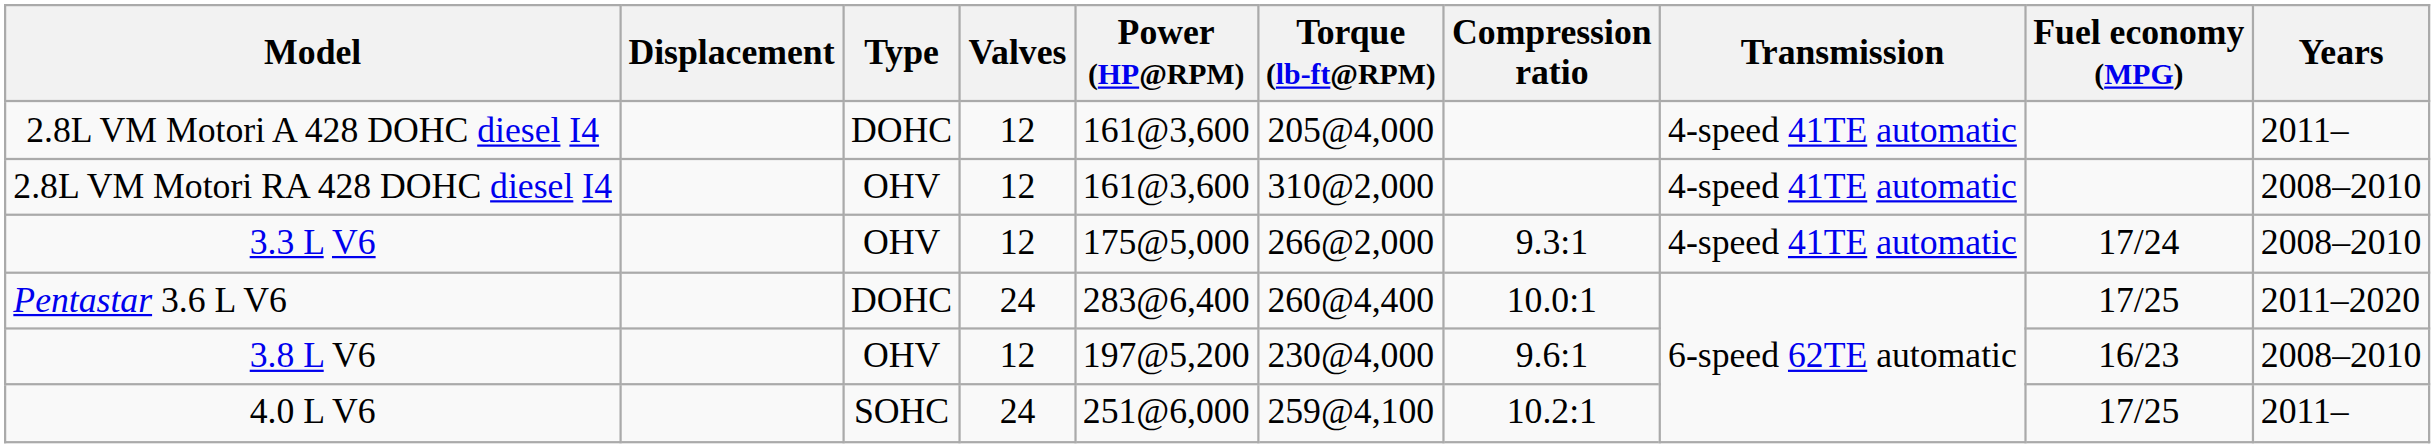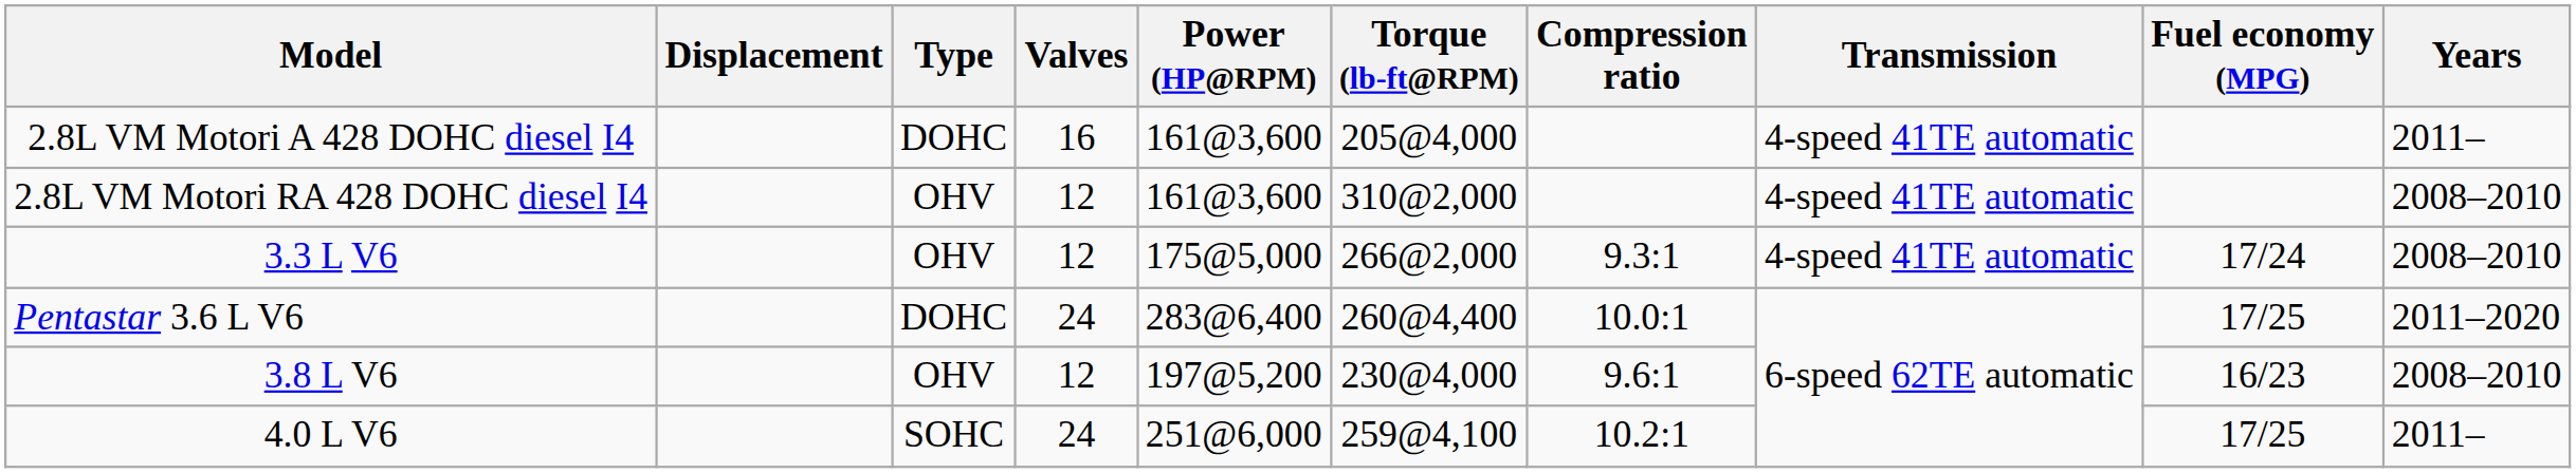 <table class="wikitable">
 <tr>
 <th style="text-align:center;">Model</th>
 <th style="text-align:center;">Displacement</th>
 <th style="text-align:center;">Type</th>
 <th style="text-align:center;">Valves</th>
 <th style="text-align:center;">Power<br><small>(<a href='#'>HP</a>@RPM)</small></th>
 <th style="text-align:center;">Torque<br><small>(<a href='#'>lb-ft</a>@RPM)</small></th>
 <th style="text-align:center;">Compression<br>ratio</th>
 <th style="text-align:center;">Transmission</th>
 <th style="text-align:center;">Fuel economy <br> <small>(<a href='#'>MPG</a>)</small></th>
 <th style="text-align:center;">Years</th>
 </tr>
 <tr>
 <td style="text-align:center;">2.8L VM Motori A 428 DOHC <a href='#'>diesel</a> <a href='#'>I4</a></td>
 <td style="text-align:center;"></td>
 <td style="text-align:center;">DOHC</td>
-<td style="text-align:center;">12</td>
+<td style="text-align:center;">16</td>
 <td style="text-align:center;">161@3,600</td>
 <td style="text-align:center;">205@4,000</td>
 <td style="text-align:center;"></td>
 <td style="text-align:center;">4-speed <a href='#'>41TE</a> <a href='#'>automatic</a></td>
 <td style="text-align:center;"></td>
 <td>2011–</td>
 </tr>
 <tr>
 <td style="text-align:center;">2.8L VM Motori RA 428 DOHC <a href='#'>diesel</a> <a href='#'>I4</a></td>
 <td style="text-align:center;"></td>
 <td style="text-align:center;">OHV</td>
 <td style="text-align:center;">12</td>
 <td style="text-align:center;">161@3,600</td>
 <td style="text-align:center;">310@2,000</td>
 <td style="text-align:center;"></td>
 <td style="text-align:center;">4-speed <a href='#'>41TE</a> <a href='#'>automatic</a></td>
 <td style="text-align:center;"></td>
 <td>2008–2010</td>
 </tr>
 <tr>
 <td style="text-align:center;"><a href='#'>3.3 L</a> <a href='#'>V6</a></td>
 <td style="text-align:center;"></td>
 <td style="text-align:center;">OHV</td>
 <td style="text-align:center;">12</td>
 <td style="text-align:center;">175@5,000</td>
 <td style="text-align:center;">266@2,000</td>
 <td style="text-align:center;">9.3:1</td>
 <td style="text-align:center;">4-speed <a href='#'>41TE</a> <a href='#'>automatic</a></td>
 <td style="text-align:center;">17/24</td>
 <td>2008–2010</td>
 </tr>
 <tr>
 <td><em><a href='#'>Pentastar</a></em> 3.6 L V6</td>
 <td style="text-align:center;"></td>
 <td style="text-align:center;">DOHC</td>
 <td style="text-align:center;">24</td>
 <td style="text-align:center;">283@6,400</td>
 <td style="text-align:center;">260@4,400</td>
 <td style="text-align:center;">10.0:1</td>
 <td rowspan="3" style="text-align:center;">6-speed <a href='#'>62TE</a> automatic</td>
 <td style="text-align:center;">17/25</td>
 <td>2011–2020</td>
 </tr>
 <tr>
 <td style="text-align:center;"><a href='#'>3.8 L</a> V6</td>
 <td style="text-align:center;"></td>
 <td style="text-align:center;">OHV</td>
 <td style="text-align:center;">12</td>
 <td style="text-align:center;">197@5,200</td>
 <td style="text-align:center;">230@4,000</td>
 <td style="text-align:center;">9.6:1</td>
 <td style="text-align:center;">16/23</td>
 <td>2008–2010</td>
 </tr>
 <tr>
 <td style="text-align:center;">4.0 L V6</td>
 <td style="text-align:center;"></td>
 <td style="text-align:center;">SOHC</td>
 <td style="text-align:center;">24</td>
 <td style="text-align:center;">251@6,000</td>
 <td style="text-align:center;">259@4,100</td>
 <td style="text-align:center;">10.2:1</td>
 <td style="text-align:center;">17/25</td>
 <td>2011–</td>
 </tr>
 </table>
